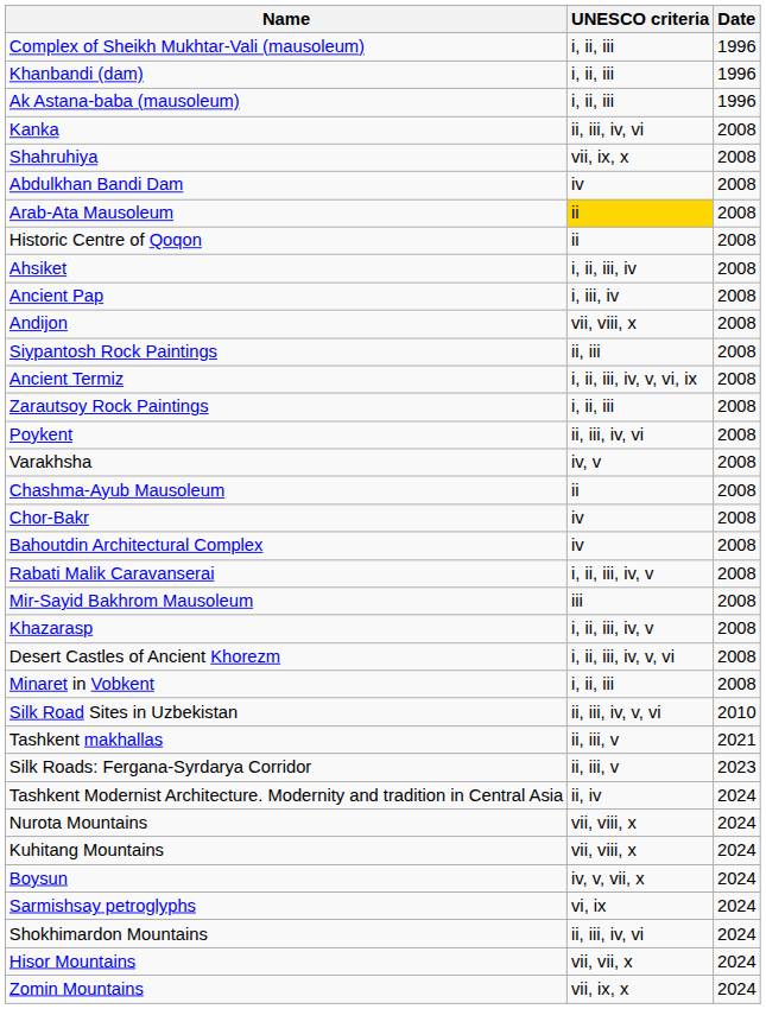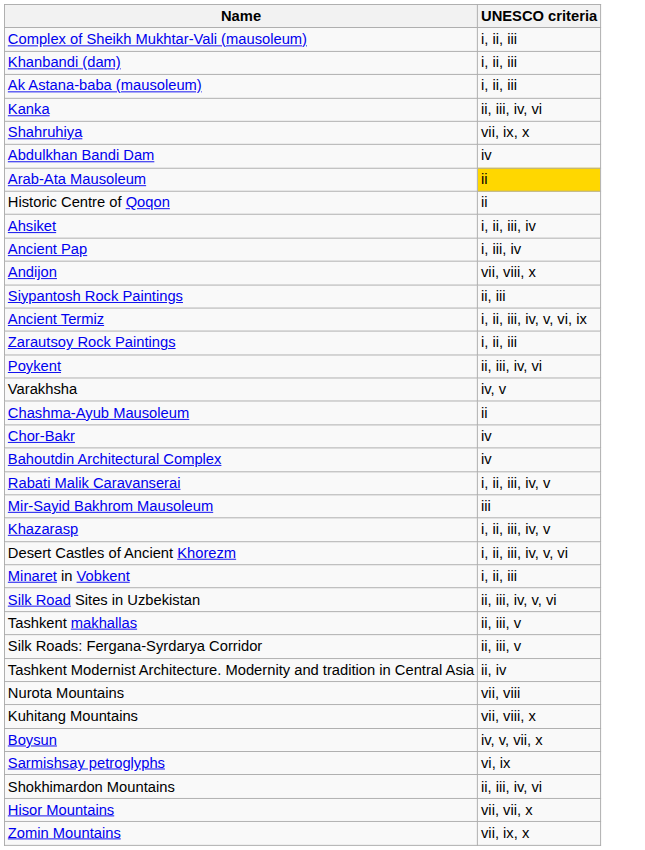 <table class="sortable wikitable">
 <tr>
 <th>Name</th>
 <th>UNESCO criteria</th>
-<th>Date</th>
 </tr>
 <tr>
 <td><a href='#'>Complex of Sheikh Mukhtar-Vali (mausoleum)</a></td>
 <td>i, ii, iii</td>
-<td>1996</td>
 </tr>
 <tr>
 <td><a href='#'>Khanbandi (dam)</a></td>
 <td>i, ii, iii</td>
-<td>1996</td>
 </tr>
 <tr>
 <td><a href='#'>Ak Astana-baba (mausoleum)</a></td>
 <td>i, ii, iii</td>
-<td>1996</td>
 </tr>
 <tr>
 <td><a href='#'>Kanka</a></td>
 <td>ii, iii, iv, vi</td>
-<td>2008</td>
 </tr>
 <tr>
 <td><a href='#'>Shahruhiya</a></td>
 <td>vii, ix, x</td>
-<td>2008</td>
 </tr>
 <tr>
 <td><a href='#'>Abdulkhan Bandi Dam</a></td>
 <td>iv</td>
-<td>2008</td>
 </tr>
 <tr>
 <td><a href='#'>Arab-Ata Mausoleum</a></td>
 <td style="background: gold;">ii</td>
-<td>2008</td>
 </tr>
 <tr>
 <td>Historic Centre of <a href='#'>Qoqon</a></td>
 <td>ii</td>
-<td>2008</td>
 </tr>
 <tr>
 <td><a href='#'>Ahsiket</a></td>
 <td>i, ii, iii, iv</td>
-<td>2008</td>
 </tr>
 <tr>
 <td><a href='#'>Ancient Pap</a></td>
 <td>i, iii, iv</td>
-<td>2008</td>
 </tr>
 <tr>
 <td><a href='#'>Andijon</a></td>
 <td>vii, viii, x</td>
-<td>2008</td>
 </tr>
 <tr>
 <td><a href='#'>Siypantosh Rock Paintings</a></td>
 <td>ii, iii</td>
-<td>2008</td>
 </tr>
 <tr>
 <td><a href='#'>Ancient Termiz</a></td>
 <td>i, ii, iii, iv, v, vi, ix</td>
-<td>2008</td>
 </tr>
 <tr>
 <td><a href='#'>Zarautsoy Rock Paintings</a></td>
 <td>i, ii, iii</td>
-<td>2008</td>
 </tr>
 <tr>
 <td><a href='#'>Poykent</a></td>
 <td>ii, iii, iv, vi</td>
-<td>2008</td>
 </tr>
 <tr>
 <td>Varakhsha</td>
 <td>iv, v</td>
-<td>2008</td>
 </tr>
 <tr>
 <td><a href='#'>Chashma-Ayub Mausoleum</a></td>
 <td>ii</td>
-<td>2008</td>
 </tr>
 <tr>
 <td><a href='#'>Chor-Bakr</a></td>
 <td>iv</td>
-<td>2008</td>
 </tr>
 <tr>
 <td><a href='#'>Bahoutdin Architectural Complex</a></td>
 <td>iv</td>
-<td>2008</td>
 </tr>
 <tr>
 <td><a href='#'>Rabati Malik Caravanserai</a></td>
 <td>i, ii, iii, iv, v</td>
-<td>2008</td>
 </tr>
 <tr>
 <td><a href='#'>Mir-Sayid Bakhrom Mausoleum</a></td>
 <td>iii</td>
-<td>2008</td>
 </tr>
 <tr>
 <td><a href='#'>Khazarasp</a></td>
 <td>i, ii, iii, iv, v</td>
-<td>2008</td>
 </tr>
 <tr>
 <td>Desert Castles of Ancient <a href='#'>Khorezm</a></td>
 <td>i, ii, iii, iv, v, vi</td>
-<td>2008</td>
 </tr>
 <tr>
 <td><a href='#'>Minaret</a> in <a href='#'>Vobkent</a></td>
 <td>i, ii, iii</td>
-<td>2008</td>
 </tr>
 <tr>
 <td><a href='#'>Silk Road</a> Sites in Uzbekistan</td>
 <td>ii, iii, iv, v, vi</td>
-<td>2010</td>
 </tr>
 <tr>
 <td>Tashkent <a href='#'>makhallas</a></td>
 <td>ii, iii, v</td>
-<td>2021</td>
 </tr>
 <tr>
 <td>Silk Roads: Fergana-Syrdarya Corridor</td>
 <td>ii, iii, v</td>
-<td>2023</td>
 </tr>
 <tr>
 <td>Tashkent Modernist Architecture. Modernity and tradition in Central Asia</td>
 <td>ii, iv</td>
-<td>2024</td>
 </tr>
 <tr>
 <td>Nurota Mountains</td>
-<td>vii, viii, x</td>
-<td>2024</td>
+<td>vii, viii</td>
 </tr>
 <tr>
 <td>Kuhitang Mountains</td>
 <td>vii, viii, x</td>
-<td>2024</td>
 </tr>
 <tr>
 <td><a href='#'>Boysun</a></td>
 <td>iv, v, vii, x</td>
-<td>2024</td>
 </tr>
 <tr>
 <td><a href='#'>Sarmishsay petroglyphs</a></td>
 <td>vi, ix</td>
-<td>2024</td>
 </tr>
 <tr>
 <td>Shokhimardon Mountains</td>
 <td>ii, iii, iv, vi</td>
-<td>2024</td>
 </tr>
 <tr>
 <td><a href='#'>Hisor Mountains</a></td>
 <td>vii, vii, x</td>
-<td>2024</td>
 </tr>
 <tr>
 <td><a href='#'>Zomin Mountains</a></td>
 <td>vii, ix, x</td>
-<td>2024</td>
 </tr>
 </table>
